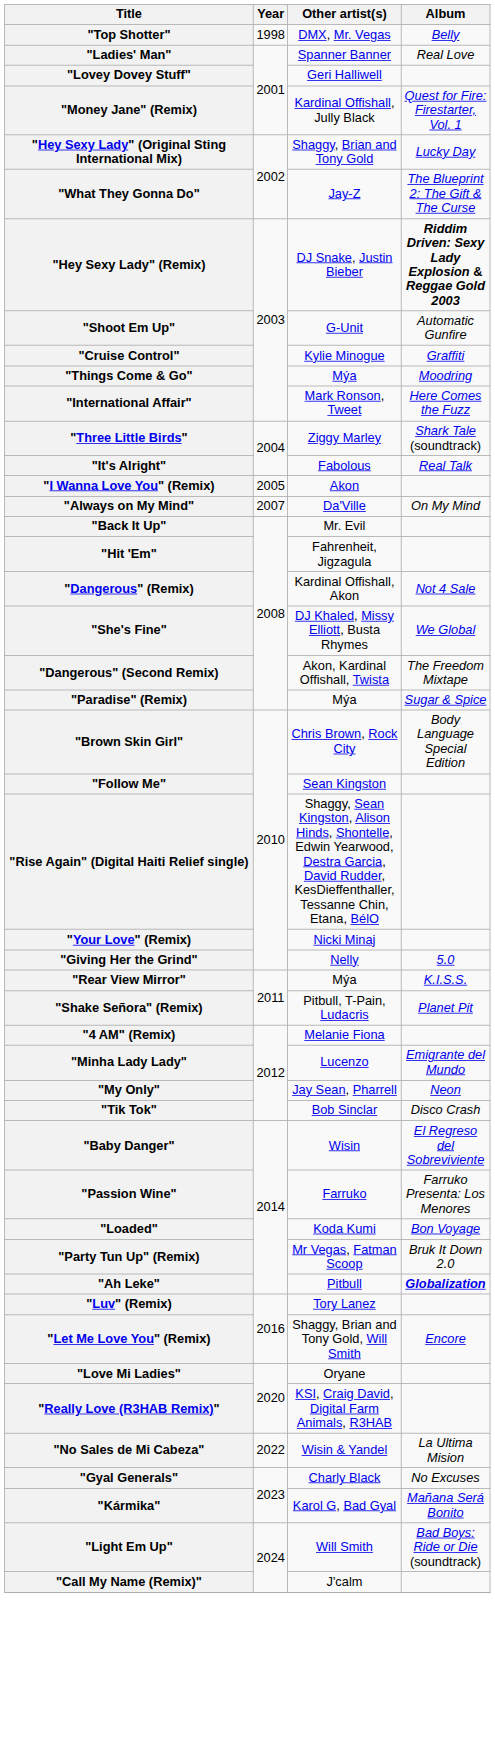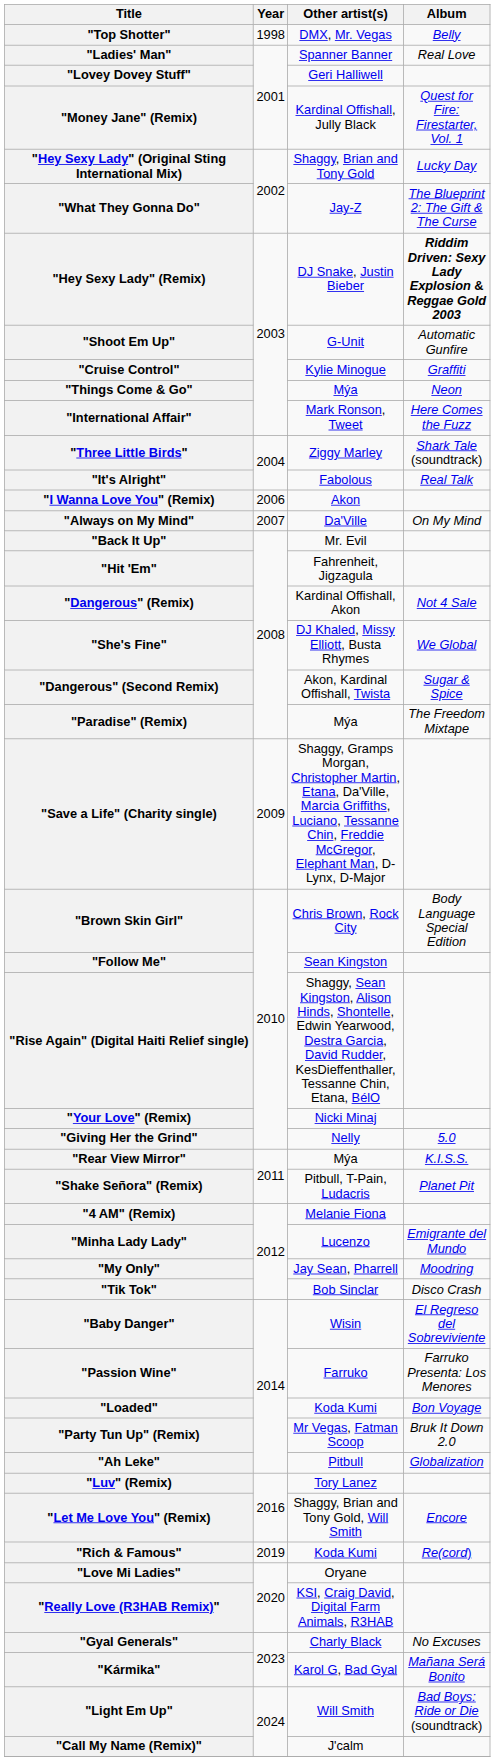 <table class="wikitable plainrowheaders" style="text-align:center;" border="1">
 <tr>
 <th scope="col" style="width:19em;">Title</th>
 <th scope="col">Year</th>
 <th scope="col">Other artist(s)</th>
 <th scope="col">Album</th>
 </tr>
 <tr>
 <th scope="row">"Top Shotter"</th>
 <td>1998</td>
 <td><a href='#'>DMX</a>, <a href='#'>Mr. Vegas</a></td>
 <td><em><a href='#'>Belly</a></em></td>
 </tr>
 <tr>
 <th scope="row">"Ladies' Man"</th>
 <td rowspan="3">2001</td>
 <td><a href='#'>Spanner Banner</a></td>
 <td><em>Real Love</em></td>
 </tr>
 <tr>
 <th scope="row">"Lovey Dovey Stuff"</th>
 <td><a href='#'>Geri Halliwell</a></td>
 <td></td>
 </tr>
 <tr>
 <th scope="row">"Money Jane" (Remix)</th>
 <td><a href='#'>Kardinal Offishall</a>, Jully Black</td>
 <td><em><a href='#'>Quest for Fire: Firestarter, Vol. 1</a></em></td>
 </tr>
 <tr>
 <th scope="row">"<a href='#'>Hey Sexy Lady</a>" (Original Sting International Mix)</th>
 <td rowspan="2">2002</td>
 <td><a href='#'>Shaggy</a>, <a href='#'>Brian and Tony Gold</a></td>
 <td><em><a href='#'>Lucky Day</a></em></td>
 </tr>
 <tr>
 <th scope="row">"What They Gonna Do"</th>
 <td><a href='#'>Jay-Z</a></td>
 <td><em><a href='#'>The Blueprint 2: The Gift & The Curse</a></em></td>
 </tr>
 <tr>
 <th scope="row">"Hey Sexy Lady" (Remix)</th>
 <td rowspan="5">2003</td>
 <td><a href='#'>DJ Snake</a>, <a href='#'>Justin Bieber</a></td>
 <td><strong><em>Riddim Driven: Sexy Lady Explosion</em> & <em>Reggae Gold 2003</em></strong></td>
 </tr>
 <tr>
 <th scope="row">"Shoot Em Up"</th>
 <td><a href='#'>G-Unit</a></td>
 <td><em>Automatic Gunfire</em></td>
 </tr>
 <tr>
 <th scope="row">"Cruise Control"</th>
 <td><a href='#'>Kylie Minogue</a></td>
 <td><em><a href='#'>Graffiti</a></em></td>
 </tr>
 <tr>
 <th scope="row">"Things Come & Go"</th>
 <td><a href='#'>Mýa</a></td>
-<td><em><a href='#'>Moodring</a></em></td>
+<td><em><a href='#'>Neon</a></em></td>
 </tr>
 <tr>
 <th scope="row">"International Affair"</th>
 <td><a href='#'>Mark Ronson</a>, <a href='#'>Tweet</a></td>
 <td><em><a href='#'>Here Comes the Fuzz</a></em></td>
 </tr>
 <tr>
 <th scope="row">"<a href='#'>Three Little Birds</a>"</th>
 <td rowspan="2">2004</td>
 <td><a href='#'>Ziggy Marley</a></td>
 <td><em><a href='#'>Shark Tale</a></em> (soundtrack)</td>
 </tr>
 <tr>
 <th scope="row">"It's Alright"</th>
 <td><a href='#'>Fabolous</a></td>
 <td><em><a href='#'>Real Talk</a></em></td>
 </tr>
 <tr>
 <th scope="row">"<a href='#'>I Wanna Love You</a>" (Remix)</th>
-<td>2005</td>
+<td>2006</td>
 <td><a href='#'>Akon</a></td>
 <td></td>
 </tr>
 <tr>
 <th scope="row">"Always on My Mind"</th>
 <td>2007</td>
 <td><a href='#'>Da'Ville</a></td>
 <td><em>On My Mind</em></td>
 </tr>
 <tr>
 <th scope="row">"Back It Up"</th>
 <td rowspan="6">2008</td>
 <td>Mr. Evil</td>
 <td></td>
 </tr>
 <tr>
 <th scope="row">"Hit 'Em"</th>
 <td>Fahrenheit, Jigzagula</td>
 <td></td>
 </tr>
 <tr>
 <th scope="row">"<a href='#'>Dangerous</a>" (Remix)</th>
 <td>Kardinal Offishall, Akon</td>
 <td><em><a href='#'>Not 4 Sale</a></em></td>
 </tr>
 <tr>
 <th scope="row">"She's Fine"</th>
 <td><a href='#'>DJ Khaled</a>, <a href='#'>Missy Elliott</a>, Busta Rhymes</td>
 <td><em><a href='#'>We Global</a></em></td>
 </tr>
 <tr>
 <th scope="row">"Dangerous" (Second Remix)</th>
 <td>Akon, Kardinal Offishall, <a href='#'>Twista</a></td>
-<td><em>The Freedom Mixtape</em></td>
+<td><em><a href='#'>Sugar & Spice</a></em></td>
 </tr>
 <tr>
 <th scope="row">"Paradise" (Remix)</th>
 <td>Mýa</td>
-<td><em><a href='#'>Sugar & Spice</a></em></td>
+<td><em>The Freedom Mixtape</em></td>
+</tr>
+<tr>
+<th scope="row">"Save a Life" (Charity single)</th>
+<td>2009</td>
+<td>Shaggy, Gramps Morgan, <a href='#'>Christopher Martin</a>, <a href='#'>Etana</a>, Da'Ville, <a href='#'>Marcia Griffiths</a>, <a href='#'>Luciano</a>, <a href='#'>Tessanne Chin</a>, <a href='#'>Freddie McGregor</a>, <a href='#'>Elephant Man</a>, D-Lynx, D-Major</td>
+<td></td>
 </tr>
 <tr>
 <th scope="row">"Brown Skin Girl"</th>
 <td rowspan="5">2010</td>
 <td><a href='#'>Chris Brown</a>, <a href='#'>Rock City</a></td>
 <td><em>Body Language Special Edition</em></td>
 </tr>
 <tr>
 <th scope="row">"Follow Me"</th>
 <td><a href='#'>Sean Kingston</a></td>
 <td></td>
 </tr>
 <tr>
 <th scope="row">"Rise Again" (Digital Haiti Relief single)</th>
 <td>Shaggy, <a href='#'>Sean Kingston</a>, <a href='#'>Alison Hinds</a>, <a href='#'>Shontelle</a>, Edwin Yearwood, <a href='#'>Destra Garcia</a>, <a href='#'>David Rudder</a>, KesDieffenthaller, Tessanne Chin, Etana, <a href='#'>BélO</a></td>
 <td></td>
 </tr>
 <tr>
 <th scope="row">"<a href='#'>Your Love</a>" (Remix)</th>
 <td><a href='#'>Nicki Minaj</a></td>
 <td></td>
 </tr>
 <tr>
 <th scope="row">"Giving Her the Grind"</th>
 <td><a href='#'>Nelly</a></td>
 <td><em><a href='#'>5.0</a></em></td>
 </tr>
 <tr>
 <th scope="row">"Rear View Mirror"</th>
 <td rowspan="2">2011</td>
 <td>Mýa</td>
 <td><em><a href='#'>K.I.S.S.</a></em></td>
 </tr>
 <tr>
 <th scope="row">"Shake Señora" (Remix)</th>
 <td>Pitbull, T-Pain, <a href='#'>Ludacris</a></td>
 <td><em><a href='#'>Planet Pit</a></em></td>
 </tr>
 <tr>
 <th scope="row">"4 AM" (Remix)</th>
 <td rowspan="4">2012</td>
 <td><a href='#'>Melanie Fiona</a></td>
 <td></td>
 </tr>
 <tr>
 <th scope="row">"Minha Lady Lady"</th>
 <td><a href='#'>Lucenzo</a></td>
 <td><em><a href='#'>Emigrante del Mundo</a></em></td>
 </tr>
 <tr>
 <th scope="row">"My Only"</th>
 <td><a href='#'>Jay Sean</a>, <a href='#'>Pharrell</a></td>
-<td><em><a href='#'>Neon</a></em></td>
+<td><em><a href='#'>Moodring</a></em></td>
 </tr>
 <tr>
 <th scope="row">"Tik Tok"</th>
 <td><a href='#'>Bob Sinclar</a></td>
 <td><em>Disco Crash</em></td>
 </tr>
 <tr>
 <th scope="row">"Baby Danger"</th>
 <td rowspan="5">2014</td>
 <td><a href='#'>Wisin</a></td>
 <td><em><a href='#'>El Regreso del Sobreviviente</a></em></td>
 </tr>
 <tr>
 <th scope="row">"Passion Wine"</th>
 <td><a href='#'>Farruko</a></td>
 <td><em>Farruko Presenta: Los Menores</em></td>
 </tr>
 <tr>
 <th scope="row">"Loaded"</th>
 <td><a href='#'>Koda Kumi</a></td>
 <td><em><a href='#'>Bon Voyage</a></em></td>
 </tr>
 <tr>
 <th scope="row">"Party Tun Up" (Remix)</th>
 <td><a href='#'>Mr Vegas</a>, <a href='#'>Fatman Scoop</a></td>
 <td><em>Bruk It Down 2.0</em></td>
 </tr>
 <tr>
 <th scope="row">"Ah Leke"</th>
 <td><a href='#'>Pitbull</a></td>
-<td><strong><em><a href='#'>Globalization</a></em></strong></td>
+<td><em><a href='#'>Globalization</a></em></td>
 </tr>
 <tr>
 <th scope="row">"<a href='#'>Luv</a>" (Remix)</th>
 <td rowspan="2">2016</td>
 <td><a href='#'>Tory Lanez</a></td>
 <td></td>
 </tr>
 <tr>
 <th scope="row">"<a href='#'>Let Me Love You</a>" (Remix)</th>
 <td>Shaggy, Brian and Tony Gold, <a href='#'>Will Smith</a></td>
 <td><em><a href='#'>Encore</a></em></td>
 </tr>
 <tr>
+<th scope="row">"Rich & Famous"</th>
+<td>2019</td>
+<td><a href='#'>Koda Kumi</a></td>
+<td><a href='#'><em>Re(cord</em>)</a></td>
+</tr>
+<tr>
 <th scope="row">"Love Mi Ladies"</th>
 <td rowspan="2">2020</td>
 <td>Oryane</td>
 </tr>
 <tr>
 <th scope="row">"<a href='#'>Really Love (R3HAB Remix)</a>"</th>
 <td><a href='#'>KSI</a>, <a href='#'>Craig David</a>, <a href='#'>Digital Farm Animals</a>, <a href='#'>R3HAB</a></td>
 <td></td>
-</tr>
-<tr>
-<th scope="row">"No Sales de Mi Cabeza"</th>
-<td>2022</td>
-<td><a href='#'>Wisin & Yandel</a></td>
-<td><em>La Ultima Mision</em></td>
 </tr>
 <tr>
 <th scope="row">"Gyal Generals"</th>
 <td rowspan="2">2023</td>
 <td><a href='#'>Charly Black</a></td>
 <td><em>No Excuses</em></td>
 </tr>
 <tr>
 <th scope="row">"Kármika"</th>
 <td><a href='#'>Karol G</a>, <a href='#'>Bad Gyal</a></td>
 <td><em><a href='#'>Mañana Será Bonito</a></em></td>
 </tr>
 <tr>
 <th scope="row">"Light Em Up"</th>
 <td rowspan="2">2024</td>
 <td><a href='#'>Will Smith</a></td>
 <td><em><a href='#'>Bad Boys: Ride or Die</a></em> (soundtrack)</td>
 </tr>
 <tr>
 <th scope="row">"Call My Name (Remix)"</th>
 <td>J'calm</td>
 <td></td>
 </tr>
 <tr>
 </tr>
 </table>
